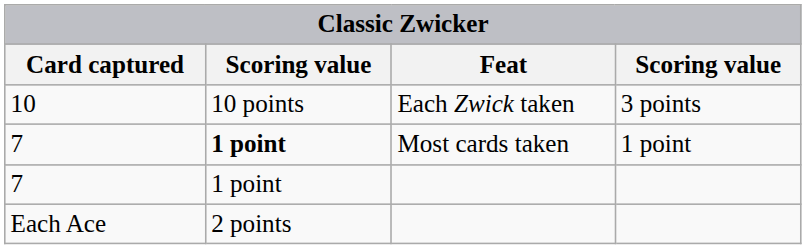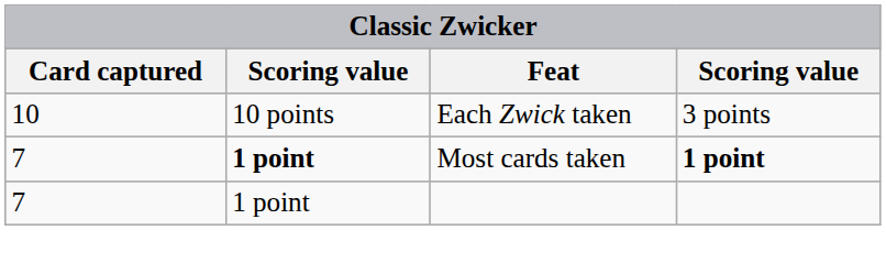 <table class = "wikitable">
 <tr style="background-color:#BEBFC5">
 <td colspan = "4" align = "center" width = "500"><strong>Classic Zwicker</strong></td>
 </tr>
 <tr>
 <th>Card captured</th>
 <th>Scoring value</th>
 <th>Feat</th>
 <th>Scoring value</th>
 </tr>
 <tr>
 <td>10</td>
 <td>10 points</td>
 <td>Each <em>Zwick</em> taken</td>
 <td>3 points</td>
 </tr>
 <tr>
 <td>7</td>
 <td><strong>1 point</strong></td>
 <td>Most cards taken</td>
-<td>1 point</td>
+<td><strong>1 point</strong></td>
 </tr>
 <tr>
 <td>7</td>
 <td>1 point</td>
 <td></td>
 <td></td>
 </tr>
-<tr>
-<td>Each Ace</td>
-<td>2 points</td>
-<td></td>
-<td></td>
-</tr>
 </table>
